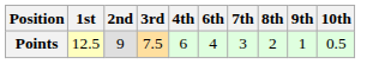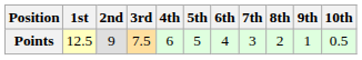 <table class="wikitable" style="font-size: 85%;">
 <tr>
 <th>Position</th>
 <th>1st</th>
 <th>2nd</th>
 <th>3rd</th>
 <th>4th</th>
+<th>5th</th>
 <th>6th</th>
 <th>7th</th>
 <th>8th</th>
 <th>9th</th>
 <th>10th</th>
 </tr>
 <tr>
 <th>Points</th>
 <td style="background-color:#ffffbf" align="center">12.5</td>
 <td style="background-color:#dfdfdf" align="center">9</td>
 <td style="background-color:#ffdf9f" align="center">7.5</td>
 <td style="background-color:#dfffdf" align="center">6</td>
+<td style="background-color:#dfffdf" align="center">5</td>
 <td style="background-color:#dfffdf" align="center">4</td>
 <td style="background-color:#dfffdf" align="center">3</td>
 <td style="background-color:#dfffdf" align="center">2</td>
 <td style="background-color:#dfffdf" align="center">1</td>
 <td style="background-color:#dfffdf" align="center">0.5</td>
 </tr>
 </table>
